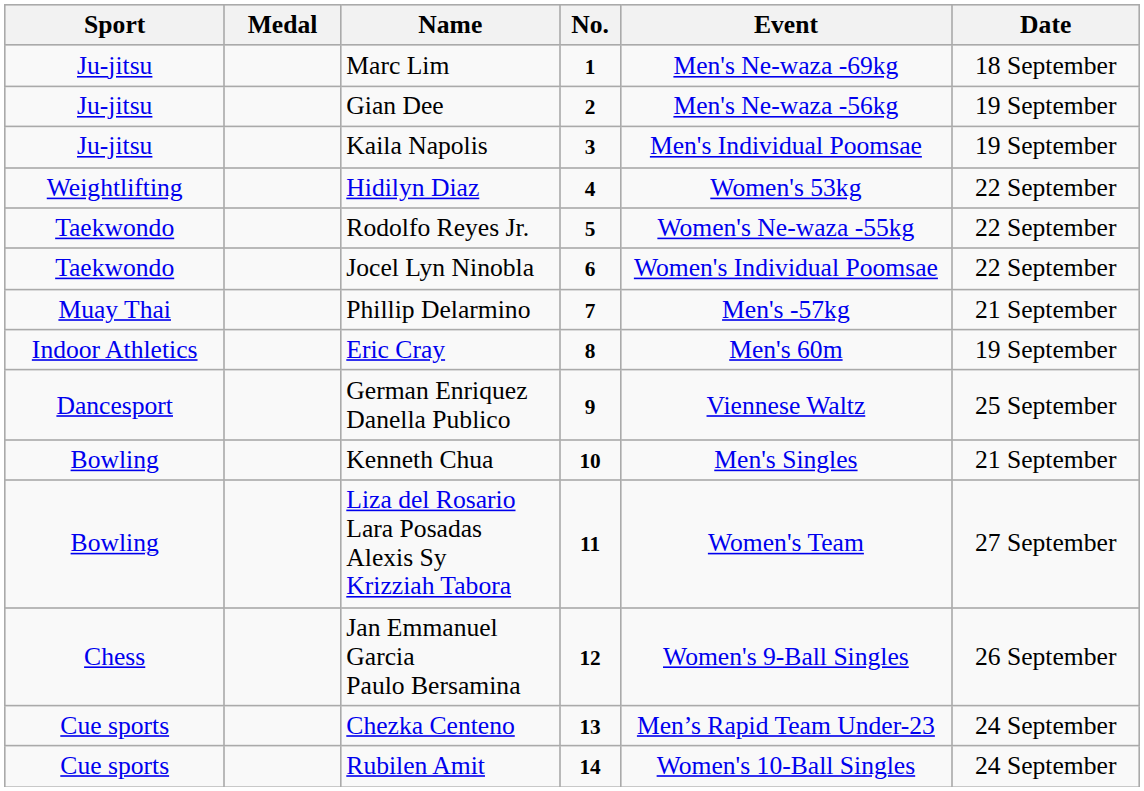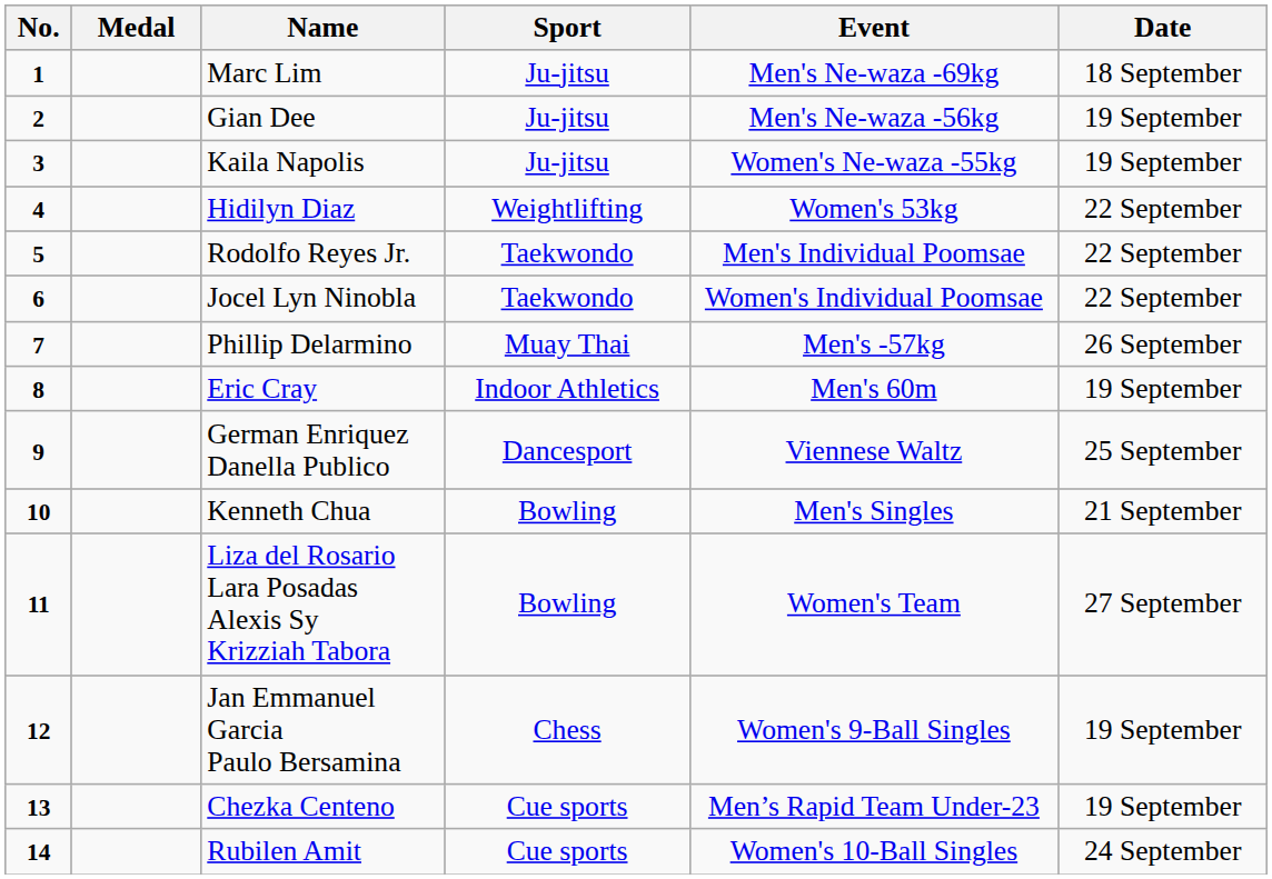 <table class="wikitable" style="font-size:100%; text-align:center;">
 <tr>
-<th width="130">Sport</th>
+<th width="30">No.</th>
 <th width="65">Medal</th>
 <th width="130">Name</th>
-<th width="30">No.</th>
+<th width="130">Sport</th>
 <th width="200">Event</th>
 <th width="110">Date</th>
 </tr>
 <tr>
-<td> <a href='#'>Ju-jitsu</a></td>
+<td><small><strong>1</strong></small></td>
 <td></td>
 <td align=left>Marc Lim</td>
-<td><small><strong>1</strong></small></td>
+<td> <a href='#'>Ju-jitsu</a></td>
 <td><a href='#'>Men's Ne-waza -69kg</a></td>
 <td>18 September</td>
 </tr>
 <tr>
-<td> <a href='#'>Ju-jitsu</a></td>
+<td><small><strong>2</strong></small></td>
 <td></td>
 <td align=left>Gian Dee</td>
-<td><small><strong>2</strong></small></td>
+<td> <a href='#'>Ju-jitsu</a></td>
 <td><a href='#'>Men's Ne-waza -56kg</a></td>
 <td>19 September</td>
 </tr>
 <tr>
-<td> <a href='#'>Ju-jitsu</a></td>
+<td><small><strong>3</strong></small></td>
 <td></td>
 <td align=left>Kaila Napolis</td>
-<td><small><strong>3</strong></small></td>
-<td><a href='#'>Men's Individual Poomsae</a></td>
+<td> <a href='#'>Ju-jitsu</a></td>
+<td><a href='#'>Women's Ne-waza -55kg</a></td>
 <td>19 September</td>
 </tr>
 <tr>
-<td> <a href='#'>Weightlifting</a></td>
+<td><small><strong>4</strong></small></td>
 <td></td>
 <td align=left><a href='#'>Hidilyn Diaz</a></td>
-<td><small><strong>4</strong></small></td>
+<td> <a href='#'>Weightlifting</a></td>
 <td><a href='#'>Women's 53kg</a></td>
 <td>22 September</td>
 </tr>
 <tr>
-<td> <a href='#'>Taekwondo</a></td>
+<td><small><strong>5</strong></small></td>
 <td></td>
 <td align=left>Rodolfo Reyes Jr.</td>
-<td><small><strong>5</strong></small></td>
-<td><a href='#'>Women's Ne-waza -55kg</a></td>
+<td> <a href='#'>Taekwondo</a></td>
+<td><a href='#'>Men's Individual Poomsae</a></td>
 <td>22 September</td>
 </tr>
 <tr>
-<td> <a href='#'>Taekwondo</a></td>
+<td><small><strong>6</strong></small></td>
 <td></td>
 <td align=left>Jocel Lyn Ninobla</td>
-<td><small><strong>6</strong></small></td>
+<td> <a href='#'>Taekwondo</a></td>
 <td><a href='#'>Women's Individual Poomsae</a></td>
 <td>22 September</td>
 </tr>
 <tr>
-<td> <a href='#'>Muay Thai</a></td>
+<td><small><strong>7</strong></small></td>
 <td></td>
 <td align=left>Phillip Delarmino</td>
-<td><small><strong>7</strong></small></td>
+<td> <a href='#'>Muay Thai</a></td>
 <td><a href='#'>Men's -57kg</a></td>
-<td>21 September</td>
+<td>26 September</td>
 </tr>
 <tr>
-<td> <a href='#'>Indoor Athletics</a></td>
+<td><small><strong>8</strong></small></td>
 <td></td>
 <td align=left><a href='#'>Eric Cray</a></td>
-<td><small><strong>8</strong></small></td>
+<td> <a href='#'>Indoor Athletics</a></td>
 <td><a href='#'>Men's 60m</a></td>
 <td>19 September</td>
 </tr>
 <tr>
-<td> <a href='#'>Dancesport</a></td>
+<td><small><strong>9</strong></small></td>
 <td></td>
 <td align=left>German Enriquez<br>Danella Publico</td>
-<td><small><strong>9</strong></small></td>
+<td> <a href='#'>Dancesport</a></td>
 <td><a href='#'>Viennese Waltz</a></td>
 <td>25 September</td>
 </tr>
 <tr>
-<td> <a href='#'>Bowling</a></td>
+<td><small><strong>10</strong></small></td>
 <td></td>
 <td align=left>Kenneth Chua</td>
-<td><small><strong>10</strong></small></td>
+<td> <a href='#'>Bowling</a></td>
 <td><a href='#'>Men's Singles</a></td>
 <td>21 September</td>
 </tr>
 <tr>
-<td> <a href='#'>Bowling</a></td>
+<td><small><strong>11</strong></small></td>
 <td></td>
 <td align=left><a href='#'>Liza del Rosario</a><br>Lara Posadas<br>Alexis Sy<br><a href='#'>Krizziah Tabora</a></td>
-<td><small><strong>11</strong></small></td>
+<td> <a href='#'>Bowling</a></td>
 <td><a href='#'>Women's Team</a></td>
 <td>27 September</td>
 </tr>
 <tr>
-<td> <a href='#'>Chess</a></td>
+<td><small><strong>12</strong></small></td>
 <td></td>
 <td align=left>Jan Emmanuel Garcia<br>Paulo Bersamina</td>
-<td><small><strong>12</strong></small></td>
+<td> <a href='#'>Chess</a></td>
 <td><a href='#'>Women's 9-Ball Singles</a></td>
-<td>26 September</td>
+<td>19 September</td>
 </tr>
 <tr>
-<td> <a href='#'>Cue sports</a></td>
+<td><small><strong>13</strong></small></td>
 <td></td>
 <td align=left><a href='#'>Chezka Centeno</a></td>
-<td><small><strong>13</strong></small></td>
+<td> <a href='#'>Cue sports</a></td>
 <td><a href='#'>Men’s Rapid Team Under-23</a></td>
-<td>24 September</td>
+<td>19 September</td>
 </tr>
 <tr>
-<td> <a href='#'>Cue sports</a></td>
+<td><small><strong>14</strong></small></td>
 <td></td>
 <td align=left><a href='#'>Rubilen Amit</a></td>
-<td><small><strong>14</strong></small></td>
+<td> <a href='#'>Cue sports</a></td>
 <td><a href='#'>Women's 10-Ball Singles</a></td>
 <td>24 September</td>
 </tr>
 </table>
